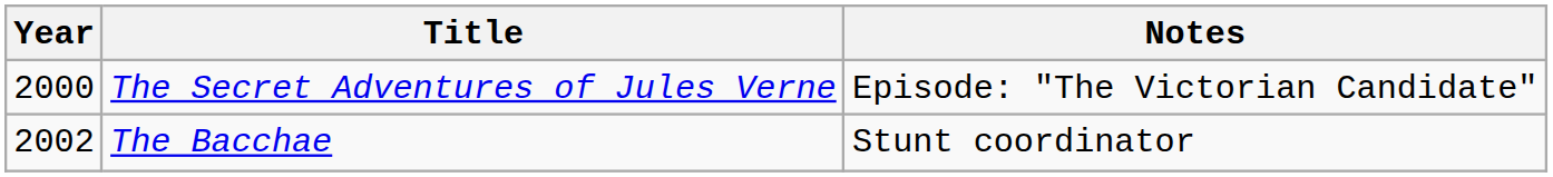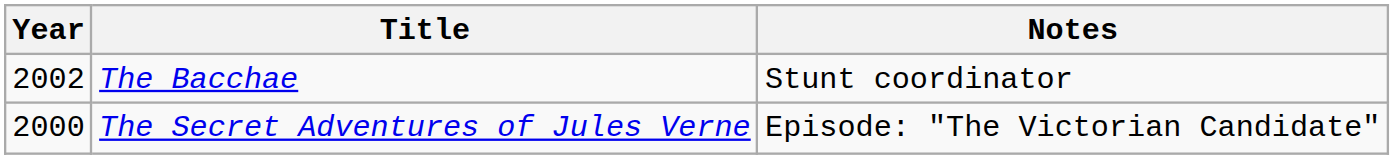 <table class="wikitable">
 <tr>
 <th>Year</th>
 <th>Title</th>
 <th>Notes</th>
 </tr>
 <tr>
+<td>2002</td>
+<td><em><a href='#'>The Bacchae</a></em></td>
+<td>Stunt coordinator</td>
+</tr>
+<tr>
 <td>2000</td>
 <td><em><a href='#'>The Secret Adventures of Jules Verne</a></em></td>
 <td>Episode: "The Victorian Candidate"</td>
 </tr>
-<tr>
-<td>2002</td>
-<td><em><a href='#'>The Bacchae</a></em></td>
-<td>Stunt coordinator</td>
-</tr>
 </table>
